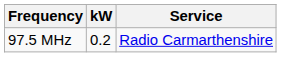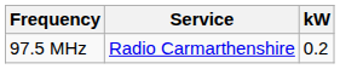 <table class="wikitable sortable">
 <tr>
 <th>Frequency</th>
+<th>Service</th>
 <th>kW</th>
-<th>Service</th>
 </tr>
 <tr>
 <td>97.5 MHz</td>
+<td><a href='#'>Radio Carmarthenshire</a></td>
 <td>0.2</td>
-<td><a href='#'>Radio Carmarthenshire</a></td>
 </tr>
 </table>
